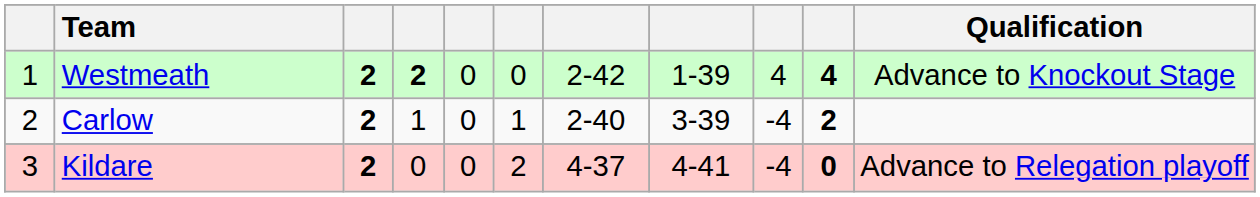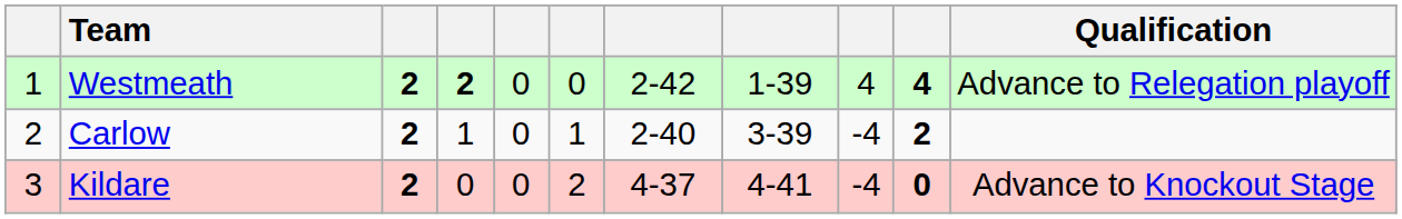 <table class="wikitable" style="text-align:center">
 <tr>
 <th width="20"></th>
 <th width="150" style="text-align:left;">Team</th>
 <th width="20"></th>
 <th width="20"></th>
 <th width="20"></th>
 <th width="20"></th>
 <th width="50"></th>
 <th width="50"></th>
 <th width="20"></th>
 <th width="20"></th>
 <th>Qualification</th>
 </tr>
 <tr style="background:#ccffcc">
 <td>1</td>
 <td align="left"> <a href='#'>Westmeath</a></td>
 <td><strong>2</strong></td>
 <td><strong>2</strong></td>
 <td>0</td>
 <td>0</td>
 <td>2-42</td>
 <td>1-39</td>
 <td>4</td>
 <td><strong>4</strong></td>
-<td>Advance to <a href='#'>Knockout Stage</a></td>
+<td>Advance to <a href='#'>Relegation playoff</a></td>
 </tr>
 <tr>
 <td>2</td>
 <td align="left"> <a href='#'>Carlow</a></td>
 <td><strong>2</strong></td>
 <td>1</td>
 <td>0</td>
 <td>1</td>
 <td>2-40</td>
 <td>3-39</td>
 <td>-4</td>
 <td><strong>2</strong></td>
 <td></td>
 </tr>
 <tr style="background:#ffcccc">
 <td>3</td>
 <td align="left"> <a href='#'>Kildare</a></td>
 <td><strong>2</strong></td>
 <td>0</td>
 <td>0</td>
 <td>2</td>
 <td>4-37</td>
 <td>4-41</td>
 <td>-4</td>
 <td><strong>0</strong></td>
-<td>Advance to <a href='#'>Relegation playoff</a></td>
+<td>Advance to <a href='#'>Knockout Stage</a></td>
 </tr>
 </table>
